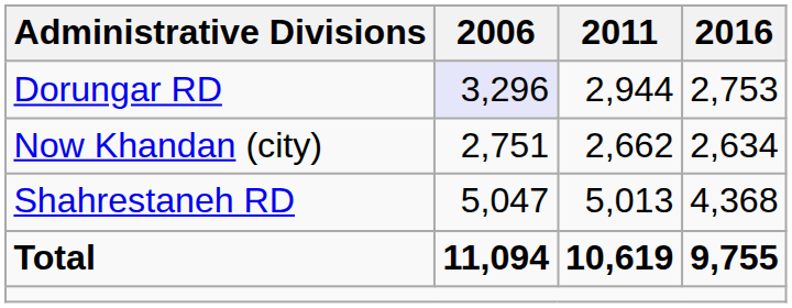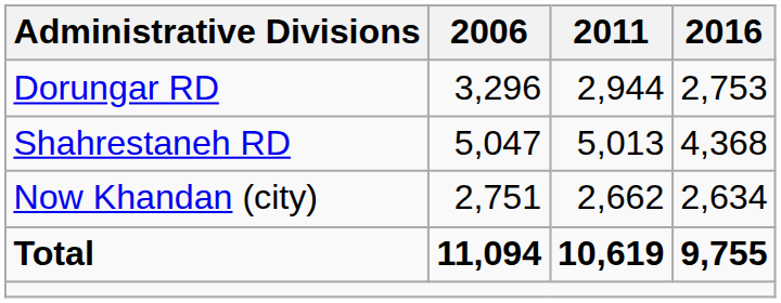 <table class="wikitable">
 <tr>
 <th>Administrative Divisions</th>
 <th>2006</th>
 <th>2011</th>
 <th>2016</th>
 </tr>
 <tr>
 <td><a href='#'>Dorungar RD</a></td>
-<td style="background: lavender; text-align: right;">3,296</td>
+<td style="text-align: right;">3,296</td>
 <td style="text-align: right;">2,944</td>
 <td style="text-align: right;">2,753</td>
+</tr>
+<tr>
+<td><a href='#'>Shahrestaneh RD</a></td>
+<td style="text-align: right;">5,047</td>
+<td style="text-align: right;">5,013</td>
+<td style="text-align: right;">4,368</td>
 </tr>
 <tr>
 <td><a href='#'>Now Khandan</a> (city)</td>
 <td style="text-align: right;">2,751</td>
 <td style="text-align: right;">2,662</td>
 <td style="text-align: right;">2,634</td>
-</tr>
-<tr>
-<td><a href='#'>Shahrestaneh RD</a></td>
-<td style="text-align: right;">5,047</td>
-<td style="text-align: right;">5,013</td>
-<td style="text-align: right;">4,368</td>
 </tr>
 <tr>
 <td><strong>Total</strong></td>
 <td style="text-align: right;"><strong>11,094</strong></td>
 <td style="text-align: right;"><strong>10,619</strong></td>
 <td style="text-align: right;"><strong>9,755</strong></td>
 </tr>
 <tr>
 <td colspan=4></td>
 </tr>
 </table>
